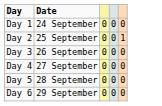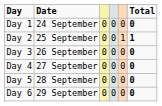 <table class="wikitable sortable"  style="font-size:95%">
 <tr>
 <td><strong>Day</strong></td>
 <td><strong>Date</strong></td>
 <td style="background:#F7F6A8"></td>
 <td style="background:#DCE5E5"></td>
 <td style="background:#FFDAB9"></td>
+<td><strong>Total</strong></td>
 </tr>
 <tr>
 <td>Day 1</td>
 <td>24 September</td>
 <td style="background:#F7F6A8">0</td>
 <td style="background:#DCE5E5">0</td>
 <td style="background:#FFDAB9">0</td>
+<td><strong>0</strong></td>
 </tr>
 <tr>
 <td>Day 2</td>
 <td>25 September</td>
 <td style="background:#F7F6A8">0</td>
 <td style="background:#DCE5E5">0</td>
 <td style="background:#FFDAB9">1</td>
+<td><strong>1</strong></td>
 </tr>
 <tr>
 <td>Day 3</td>
 <td>26 September</td>
 <td style="background:#F7F6A8">0</td>
 <td style="background:#DCE5E5">0</td>
 <td style="background:#FFDAB9">0</td>
+<td><strong>0</strong></td>
 </tr>
 <tr>
 <td>Day 4</td>
 <td>27 September</td>
 <td style="background:#F7F6A8">0</td>
 <td style="background:#DCE5E5">0</td>
 <td style="background:#FFDAB9">0</td>
+<td><strong>0</strong></td>
 </tr>
 <tr>
 <td>Day 5</td>
 <td>28 September</td>
 <td style="background:#F7F6A8">0</td>
 <td style="background:#DCE5E5">0</td>
 <td style="background:#FFDAB9">0</td>
+<td><strong>0</strong></td>
 </tr>
 <tr>
 <td>Day 6</td>
 <td>29 September</td>
 <td style="background:#F7F6A8">0</td>
 <td style="background:#DCE5E5">0</td>
 <td style="background:#FFDAB9">0</td>
+<td><strong>0</strong></td>
 </tr>
 </table>
